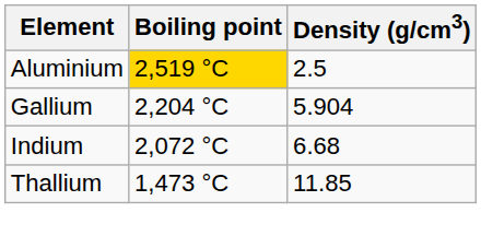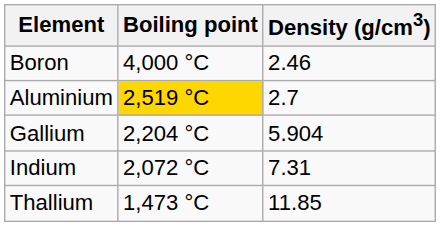 <table class="wikitable">
 <tr>
 <th>Element</th>
 <th>Boiling point</th>
 <th>Density (g/cm<sup>3</sup>)</th>
 </tr>
 <tr>
+<td>Boron</td>
+<td>4,000 °C</td>
+<td>2.46</td>
+</tr>
+<tr>
 <td>Aluminium</td>
 <td style="background: gold;">2,519 °C</td>
-<td>2.5</td>
+<td>2.7</td>
 </tr>
 <tr>
 <td>Gallium</td>
 <td>2,204 °C</td>
 <td>5.904</td>
 </tr>
 <tr>
 <td>Indium</td>
 <td>2,072 °C</td>
-<td>6.68</td>
+<td>7.31</td>
 </tr>
 <tr>
 <td>Thallium</td>
 <td>1,473 °C</td>
 <td>11.85</td>
 </tr>
 </table>
